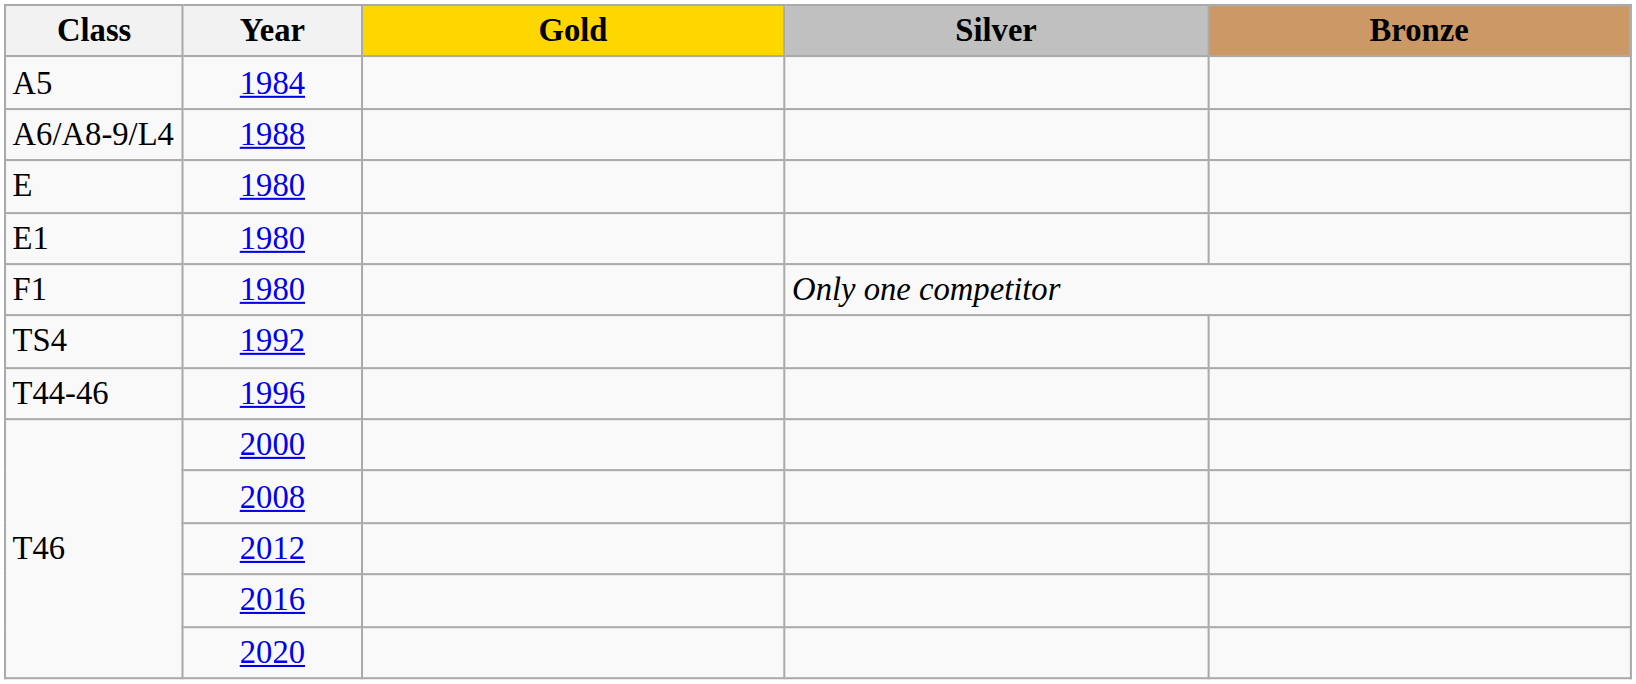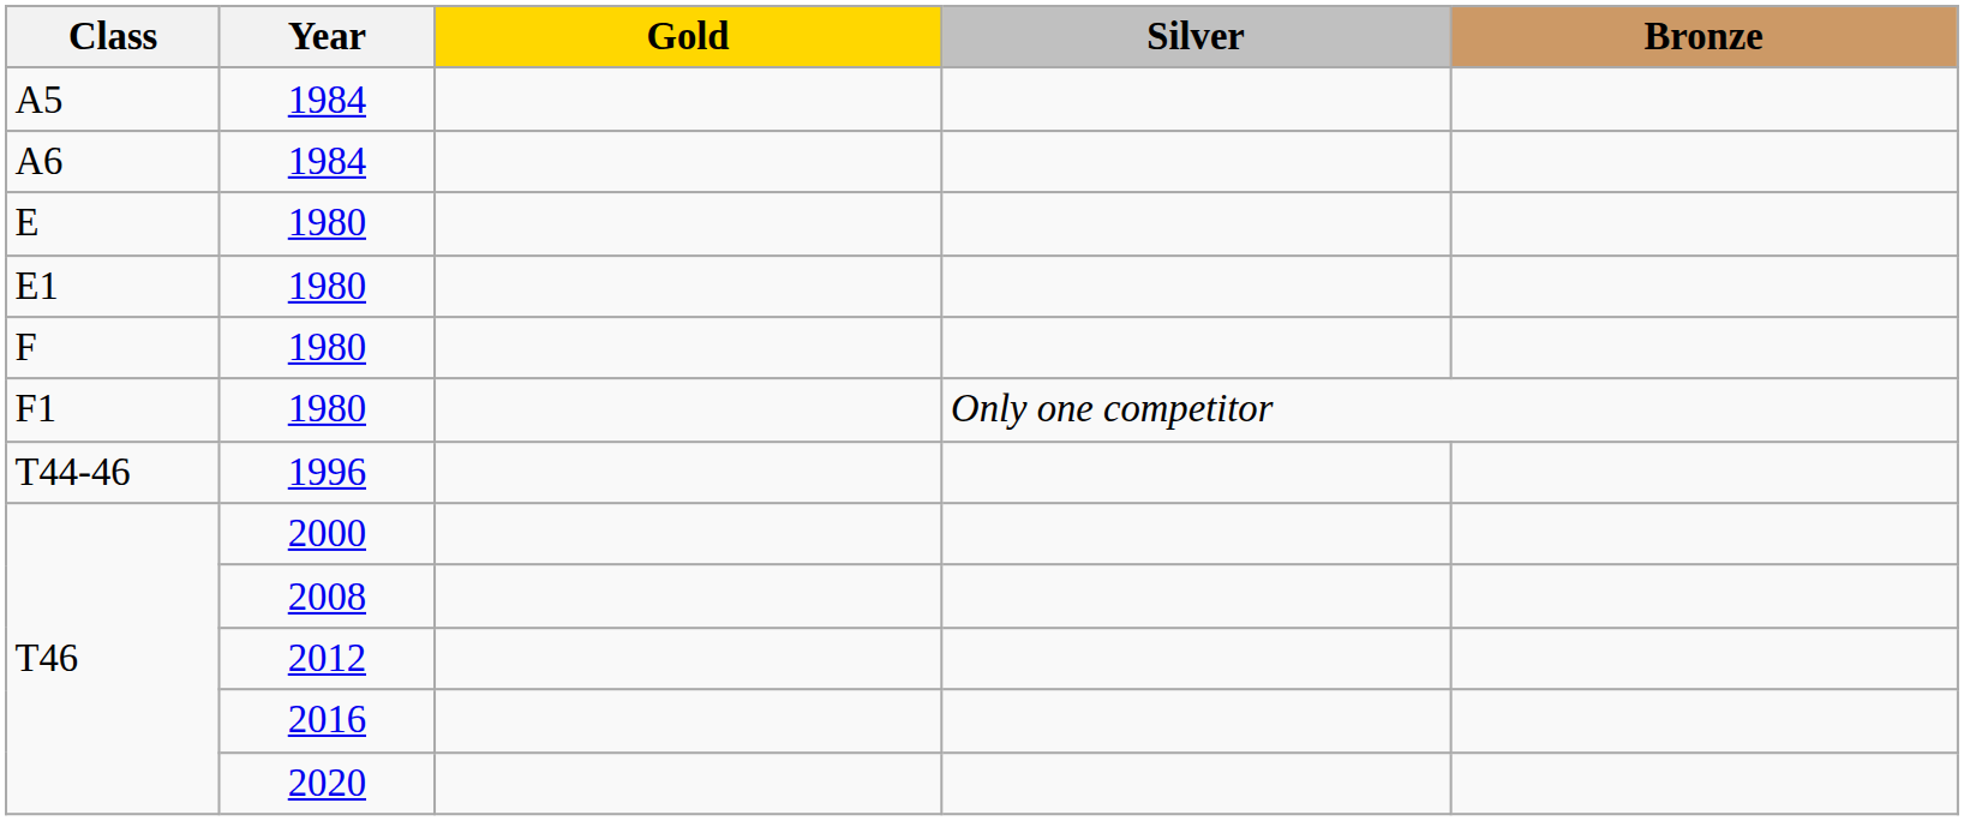 <table class="wikitable">
 <tr>
 <th width=80>Class</th>
 <th width=80>Year</th>
 <td align=center width=200 bgcolor=gold><strong>Gold</strong></td>
 <td align=center width=200 bgcolor=silver><strong>Silver</strong></td>
 <td align=center width=200 bgcolor=cc9966><strong>Bronze</strong></td>
 </tr>
 <tr>
 <td>A5</td>
 <td align=center><a href='#'>1984</a></td>
 <td></td>
 <td></td>
 <td></td>
 </tr>
 <tr>
-<td>A6/A8-9/L4</td>
-<td align=center><a href='#'>1988</a></td>
+<td>A6</td>
+<td align=center><a href='#'>1984</a></td>
 <td></td>
 <td></td>
 <td></td>
 </tr>
 <tr>
 <td>E</td>
 <td align=center><a href='#'>1980</a></td>
 <td></td>
 <td></td>
 <td></td>
 </tr>
 <tr>
 <td>E1</td>
 <td align=center><a href='#'>1980</a></td>
 <td></td>
 <td></td>
 <td></td>
 </tr>
 <tr>
+<td>F</td>
+<td align=center><a href='#'>1980</a></td>
+<td></td>
+<td></td>
+<td></td>
+</tr>
+<tr>
 <td>F1</td>
 <td align=center><a href='#'>1980</a></td>
 <td></td>
 <td colspan=2><em>Only one competitor</em></td>
-</tr>
-<tr>
-<td>TS4</td>
-<td align=center><a href='#'>1992</a></td>
-<td></td>
-<td></td>
-<td></td>
 </tr>
 <tr>
 <td>T44-46</td>
 <td align=center><a href='#'>1996</a></td>
 <td></td>
 <td></td>
 <td></td>
 </tr>
 <tr>
 <td rowspan=5>T46</td>
 <td align=center><a href='#'>2000</a></td>
 <td></td>
 <td></td>
 <td></td>
 </tr>
 <tr>
 <td align=center><a href='#'>2008</a></td>
 <td></td>
 <td></td>
 <td></td>
 </tr>
 <tr>
 <td align=center><a href='#'>2012</a></td>
 <td></td>
 <td></td>
 <td></td>
 </tr>
 <tr>
 <td align=center><a href='#'>2016</a></td>
 <td></td>
 <td></td>
 <td></td>
 </tr>
 <tr>
 <td align=center><a href='#'>2020</a></td>
 <td></td>
 <td></td>
 <td></td>
 </tr>
 </table>
